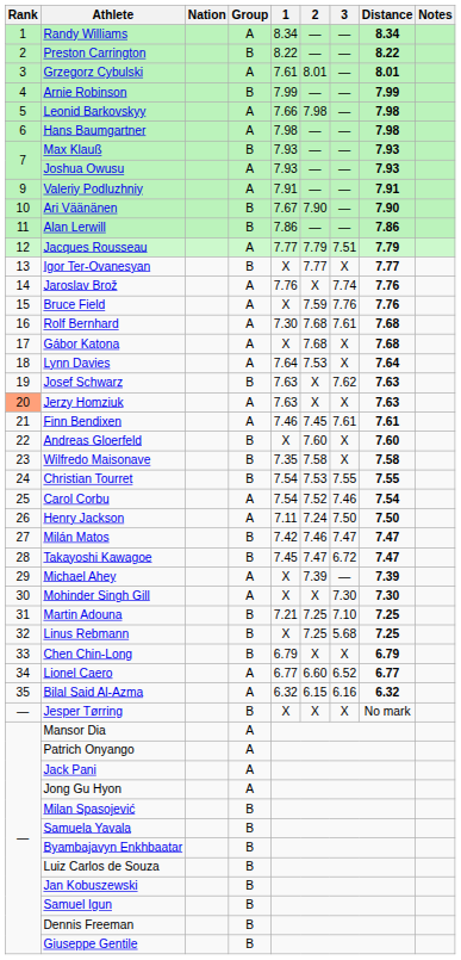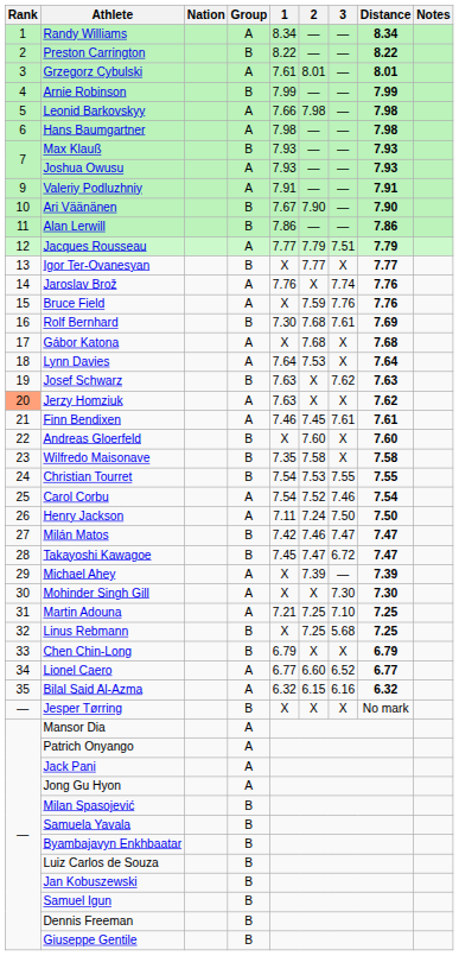 <table class="wikitable sortable" style="text-align:center">
 <tr>
 <th>Rank</th>
 <th>Athlete</th>
 <th>Nation</th>
 <th>Group</th>
 <th>1</th>
 <th>2</th>
 <th>3</th>
 <th>Distance</th>
 <th>Notes</th>
 </tr>
 <tr bgcolor=bbf3bb>
 <td>1</td>
 <td align=left><a href='#'>Randy Williams</a></td>
 <td align=left></td>
 <td>A</td>
 <td>8.34</td>
 <td data-sort-value=1.00>—</td>
 <td data-sort-value=1.00>—</td>
 <td><strong>8.34</strong></td>
 <td></td>
 </tr>
 <tr bgcolor=bbf3bb>
 <td>2</td>
 <td align=left><a href='#'>Preston Carrington</a></td>
 <td align=left></td>
 <td>B</td>
 <td>8.22</td>
 <td data-sort-value=1.00>—</td>
 <td data-sort-value=1.00>—</td>
 <td><strong>8.22</strong></td>
 <td></td>
 </tr>
 <tr bgcolor=bbf3bb>
 <td>3</td>
 <td align=left><a href='#'>Grzegorz Cybulski</a></td>
 <td align=left></td>
 <td>A</td>
 <td>7.61</td>
 <td>8.01</td>
 <td data-sort-value=1.00>—</td>
 <td><strong>8.01</strong></td>
 <td></td>
 </tr>
 <tr bgcolor=bbf3bb>
 <td>4</td>
 <td align=left><a href='#'>Arnie Robinson</a></td>
 <td align=left></td>
 <td>B</td>
 <td>7.99</td>
 <td data-sort-value=1.00>—</td>
 <td data-sort-value=1.00>—</td>
 <td><strong>7.99</strong></td>
 <td></td>
 </tr>
 <tr bgcolor=bbf3bb>
 <td>5</td>
 <td align=left><a href='#'>Leonid Barkovskyy</a></td>
 <td align=left></td>
 <td>A</td>
 <td>7.66</td>
 <td>7.98</td>
 <td data-sort-value=1.00>—</td>
 <td><strong>7.98</strong></td>
 <td></td>
 </tr>
 <tr bgcolor=bbf3bb>
 <td>6</td>
 <td align=left><a href='#'>Hans Baumgartner</a></td>
 <td align=left></td>
 <td>A</td>
 <td>7.98</td>
 <td data-sort-value=1.00>—</td>
 <td data-sort-value=1.00>—</td>
 <td><strong>7.98</strong></td>
 <td></td>
 </tr>
 <tr bgcolor=bbf3bb>
 <td rowspan=2>7</td>
 <td align=left><a href='#'>Max Klauß</a></td>
 <td align=left></td>
 <td>B</td>
 <td>7.93</td>
 <td data-sort-value=1.00>—</td>
 <td data-sort-value=1.00>—</td>
 <td><strong>7.93</strong></td>
 <td></td>
 </tr>
 <tr bgcolor=bbf3bb>
 <td align=left><a href='#'>Joshua Owusu</a></td>
 <td align=left></td>
 <td>A</td>
 <td>7.93</td>
 <td data-sort-value=1.00>—</td>
 <td data-sort-value=1.00>—</td>
 <td><strong>7.93</strong></td>
 <td></td>
 </tr>
 <tr bgcolor=bbf3bb>
 <td>9</td>
 <td align=left><a href='#'>Valeriy Podluzhniy</a></td>
 <td align=left></td>
 <td>A</td>
 <td>7.91</td>
 <td data-sort-value=1.00>—</td>
 <td data-sort-value=1.00>—</td>
 <td><strong>7.91</strong></td>
 <td></td>
 </tr>
 <tr bgcolor=bbf3bb>
 <td>10</td>
 <td align=left><a href='#'>Ari Väänänen</a></td>
 <td align=left></td>
 <td>B</td>
 <td>7.67</td>
 <td>7.90</td>
 <td data-sort-value=1.00>—</td>
 <td><strong>7.90</strong></td>
 <td></td>
 </tr>
 <tr bgcolor=bbf3bb>
 <td>11</td>
 <td align=left><a href='#'>Alan Lerwill</a></td>
 <td align=left></td>
 <td>B</td>
 <td>7.86</td>
 <td data-sort-value=1.00>—</td>
 <td data-sort-value=1.00>—</td>
 <td><strong>7.86</strong></td>
 <td></td>
 </tr>
 <tr bgcolor=ccf9cc>
 <td>12</td>
 <td align=left><a href='#'>Jacques Rousseau</a></td>
 <td align=left></td>
 <td>A</td>
 <td>7.77</td>
 <td>7.79</td>
 <td>7.51</td>
 <td><strong>7.79</strong></td>
 <td></td>
 </tr>
 <tr>
 <td>13</td>
 <td align=left><a href='#'>Igor Ter-Ovanesyan</a></td>
 <td align=left></td>
 <td>B</td>
 <td data-sort-value=1.00>X</td>
 <td>7.77</td>
 <td data-sort-value=1.00>X</td>
 <td><strong>7.77</strong></td>
 <td></td>
 </tr>
 <tr>
 <td>14</td>
 <td align=left><a href='#'>Jaroslav Brož</a></td>
 <td align=left></td>
 <td>A</td>
 <td>7.76</td>
 <td data-sort-value=1.00>X</td>
 <td>7.74</td>
 <td><strong>7.76</strong></td>
 <td></td>
 </tr>
 <tr>
 <td>15</td>
 <td align=left><a href='#'>Bruce Field</a></td>
 <td align=left></td>
 <td>A</td>
 <td data-sort-value=1.00>X</td>
 <td>7.59</td>
 <td>7.76</td>
 <td><strong>7.76</strong></td>
 <td></td>
 </tr>
 <tr>
 <td>16</td>
 <td align=left><a href='#'>Rolf Bernhard</a></td>
 <td align=left></td>
-<td>A</td>
+<td>B</td>
 <td>7.30</td>
 <td>7.68</td>
 <td>7.61</td>
-<td><strong>7.68</strong></td>
+<td><strong>7.69</strong></td>
 <td></td>
 </tr>
 <tr>
 <td>17</td>
 <td align=left><a href='#'>Gábor Katona</a></td>
 <td align=left></td>
 <td>A</td>
 <td data-sort-value=1.00>X</td>
 <td>7.68</td>
 <td data-sort-value=1.00>X</td>
 <td><strong>7.68</strong></td>
 <td></td>
 </tr>
 <tr>
 <td>18</td>
 <td align=left><a href='#'>Lynn Davies</a></td>
 <td align=left></td>
 <td>A</td>
 <td>7.64</td>
 <td>7.53</td>
 <td data-sort-value=1.00>X</td>
 <td><strong>7.64</strong></td>
 <td></td>
 </tr>
 <tr>
 <td>19</td>
 <td align=left><a href='#'>Josef Schwarz</a></td>
 <td align=left></td>
 <td>B</td>
 <td>7.63</td>
 <td data-sort-value=1.00>X</td>
 <td>7.62</td>
 <td><strong>7.63</strong></td>
 <td></td>
 </tr>
 <tr>
 <td style="background: lightsalmon;">20</td>
 <td align=left><a href='#'>Jerzy Homziuk</a></td>
 <td align=left></td>
 <td>A</td>
 <td>7.63</td>
 <td data-sort-value=1.00>X</td>
 <td data-sort-value=1.00>X</td>
-<td><strong>7.63</strong></td>
+<td><strong>7.62</strong></td>
 <td></td>
 </tr>
 <tr>
 <td>21</td>
 <td align=left><a href='#'>Finn Bendixen</a></td>
 <td align=left></td>
 <td>A</td>
 <td>7.46</td>
 <td>7.45</td>
 <td>7.61</td>
 <td><strong>7.61</strong></td>
 <td></td>
 </tr>
 <tr>
 <td>22</td>
 <td align=left><a href='#'>Andreas Gloerfeld</a></td>
 <td align=left></td>
 <td>B</td>
 <td data-sort-value=1.00>X</td>
 <td>7.60</td>
 <td data-sort-value=1.00>X</td>
 <td><strong>7.60</strong></td>
 <td></td>
 </tr>
 <tr>
 <td>23</td>
 <td align=left><a href='#'>Wilfredo Maisonave</a></td>
 <td align=left></td>
 <td>B</td>
 <td>7.35</td>
 <td>7.58</td>
 <td data-sort-value=1.00>X</td>
 <td><strong>7.58</strong></td>
 <td></td>
 </tr>
 <tr>
 <td>24</td>
 <td align=left><a href='#'>Christian Tourret</a></td>
 <td align=left></td>
 <td>B</td>
 <td>7.54</td>
 <td>7.53</td>
 <td>7.55</td>
 <td><strong>7.55</strong></td>
 <td></td>
 </tr>
 <tr>
 <td>25</td>
 <td align=left><a href='#'>Carol Corbu</a></td>
 <td align=left></td>
 <td>A</td>
 <td>7.54</td>
 <td>7.52</td>
 <td>7.46</td>
 <td><strong>7.54</strong></td>
 <td></td>
 </tr>
 <tr>
 <td>26</td>
 <td align=left><a href='#'>Henry Jackson</a></td>
 <td align=left></td>
 <td>A</td>
 <td>7.11</td>
 <td>7.24</td>
 <td>7.50</td>
 <td><strong>7.50</strong></td>
 <td></td>
 </tr>
 <tr>
 <td>27</td>
 <td align=left><a href='#'>Milán Matos</a></td>
 <td align=left></td>
 <td>B</td>
 <td>7.42</td>
 <td>7.46</td>
 <td>7.47</td>
 <td><strong>7.47</strong></td>
 <td></td>
 </tr>
 <tr>
 <td>28</td>
 <td align=left><a href='#'>Takayoshi Kawagoe</a></td>
 <td align=left></td>
 <td>B</td>
 <td>7.45</td>
 <td>7.47</td>
 <td>6.72</td>
 <td><strong>7.47</strong></td>
 <td></td>
 </tr>
 <tr>
 <td>29</td>
 <td align=left><a href='#'>Michael Ahey</a></td>
 <td align=left></td>
 <td>A</td>
 <td data-sort-value=1.00>X</td>
 <td>7.39</td>
 <td data-sort-value=1.00>—</td>
 <td><strong>7.39</strong></td>
 <td></td>
 </tr>
 <tr>
 <td>30</td>
 <td align=left><a href='#'>Mohinder Singh Gill</a></td>
 <td align=left></td>
 <td>A</td>
 <td data-sort-value=1.00>X</td>
 <td data-sort-value=1.00>X</td>
 <td>7.30</td>
 <td><strong>7.30</strong></td>
 <td></td>
 </tr>
 <tr>
 <td>31</td>
 <td align=left><a href='#'>Martin Adouna</a></td>
 <td align=left></td>
-<td>B</td>
+<td>A</td>
 <td>7.21</td>
 <td>7.25</td>
 <td>7.10</td>
 <td><strong>7.25</strong></td>
 <td></td>
 </tr>
 <tr>
 <td>32</td>
 <td align=left><a href='#'>Linus Rebmann</a></td>
 <td align=left></td>
 <td>B</td>
 <td data-sort-value=1.00>X</td>
 <td>7.25</td>
 <td>5.68</td>
 <td><strong>7.25</strong></td>
 <td></td>
 </tr>
 <tr>
 <td>33</td>
 <td align=left><a href='#'>Chen Chin-Long</a></td>
 <td align=left></td>
 <td>B</td>
 <td>6.79</td>
 <td data-sort-value=1.00>X</td>
 <td data-sort-value=1.00>X</td>
 <td><strong>6.79</strong></td>
 <td></td>
 </tr>
 <tr>
 <td>34</td>
 <td align=left><a href='#'>Lionel Caero</a></td>
 <td align=left></td>
 <td>A</td>
 <td>6.77</td>
 <td>6.60</td>
 <td>6.52</td>
 <td><strong>6.77</strong></td>
 <td></td>
 </tr>
 <tr>
 <td>35</td>
 <td align=left><a href='#'>Bilal Said Al-Azma</a></td>
 <td align=left></td>
 <td>A</td>
 <td>6.32</td>
 <td>6.15</td>
 <td>6.16</td>
 <td><strong>6.32</strong></td>
 <td></td>
 </tr>
 <tr>
 <td data-sort-value=36>—</td>
 <td align=left><a href='#'>Jesper Tørring</a></td>
 <td align=left></td>
 <td>B</td>
 <td data-sort-value=1.00>X</td>
 <td data-sort-value=1.00>X</td>
 <td data-sort-value=1.00>X</td>
 <td data-sort-value=1.00>No mark</td>
 <td></td>
 </tr>
 <tr>
 <td rowspan=12 data-sort-value=37>—</td>
 <td align=left>Mansor Dia</td>
 <td align=left></td>
 <td>A</td>
 <td colspan=4 data-sort-value=0.00></td>
 <td></td>
 </tr>
 <tr>
 <td align=left>Patrich Onyango</td>
 <td align=left></td>
 <td>A</td>
 <td colspan=4 data-sort-value=0.00></td>
 <td></td>
 </tr>
 <tr>
 <td align=left><a href='#'>Jack Pani</a></td>
 <td align=left></td>
 <td>A</td>
 <td colspan=4 data-sort-value=0.00></td>
 <td></td>
 </tr>
 <tr>
 <td align=left>Jong Gu Hyon</td>
 <td align=left></td>
 <td>A</td>
 <td colspan=4 data-sort-value=0.00></td>
 <td></td>
 </tr>
 <tr>
 <td align=left><a href='#'>Milan Spasojević</a></td>
 <td align=left></td>
 <td>B</td>
 <td colspan=4 data-sort-value=0.00></td>
 <td></td>
 </tr>
 <tr>
 <td align=left><a href='#'>Samuela Yavala</a></td>
 <td align=left></td>
 <td>B</td>
 <td colspan=4 data-sort-value=0.00></td>
 <td></td>
 </tr>
 <tr>
 <td align=left><a href='#'>Byambajavyn Enkhbaatar</a></td>
 <td align=left></td>
 <td>B</td>
 <td colspan=4 data-sort-value=0.00></td>
 <td></td>
 </tr>
 <tr>
 <td align=left>Luiz Carlos de Souza</td>
 <td align=left></td>
 <td>B</td>
 <td colspan=4 data-sort-value=0.00></td>
 <td></td>
 </tr>
 <tr>
 <td align=left><a href='#'>Jan Kobuszewski</a></td>
 <td align=left></td>
 <td>B</td>
 <td colspan=4 data-sort-value=0.00></td>
 <td></td>
 </tr>
 <tr>
 <td align=left><a href='#'>Samuel Igun</a></td>
 <td align=left></td>
 <td>B</td>
 <td colspan=4 data-sort-value=0.00></td>
 <td></td>
 </tr>
 <tr>
 <td align=left>Dennis Freeman</td>
 <td align=left></td>
 <td>B</td>
 <td colspan=4 data-sort-value=0.00></td>
 <td></td>
 </tr>
 <tr>
 <td align=left><a href='#'>Giuseppe Gentile</a></td>
 <td align=left></td>
 <td>B</td>
 <td colspan=4 data-sort-value=0.00></td>
 <td></td>
 </tr>
 </table>
